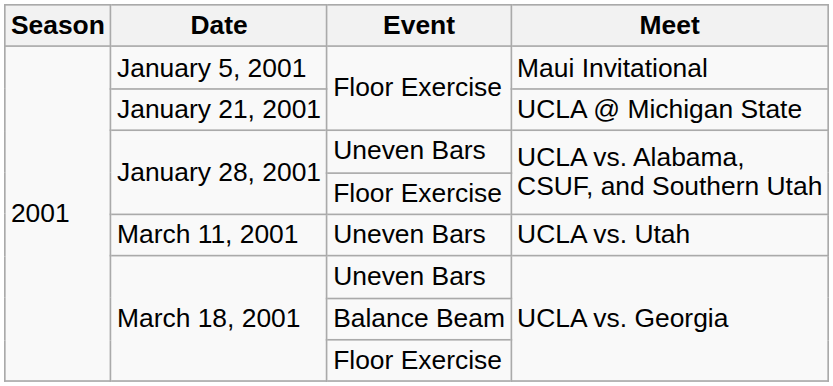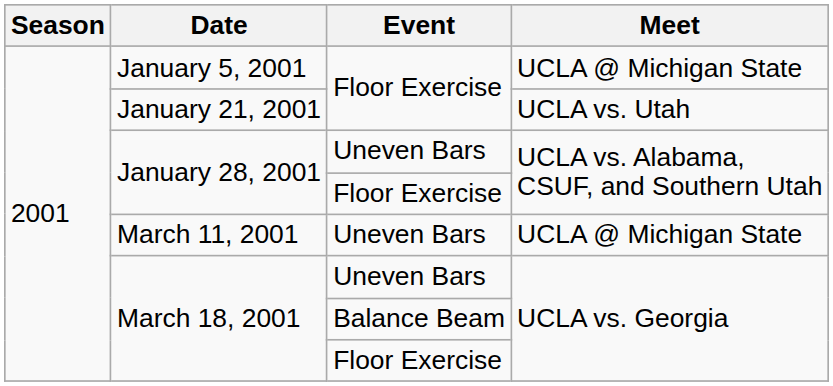 <table class="wikitable">
 <tr>
 <th>Season</th>
 <th>Date</th>
 <th>Event</th>
 <th>Meet</th>
 </tr>
 <tr>
 <td rowspan="8">2001</td>
 <td>January 5, 2001</td>
 <td rowspan="2">Floor Exercise</td>
-<td>Maui Invitational</td>
+<td>UCLA @ Michigan State</td>
 </tr>
 <tr>
 <td>January 21, 2001</td>
-<td>UCLA @ Michigan State</td>
+<td>UCLA vs. Utah</td>
 </tr>
 <tr>
 <td rowspan="2">January 28, 2001</td>
 <td>Uneven Bars</td>
 <td rowspan="2">UCLA vs. Alabama,<br>CSUF, and Southern Utah</td>
 </tr>
 <tr>
 <td>Floor Exercise</td>
 </tr>
 <tr>
 <td>March 11, 2001</td>
 <td>Uneven Bars</td>
-<td>UCLA vs. Utah</td>
+<td>UCLA @ Michigan State</td>
 </tr>
 <tr>
 <td rowspan="3">March 18, 2001</td>
 <td>Uneven Bars</td>
 <td rowspan="3">UCLA vs. Georgia</td>
 </tr>
 <tr>
 <td>Balance Beam</td>
 </tr>
 <tr>
 <td>Floor Exercise</td>
 </tr>
 </table>
